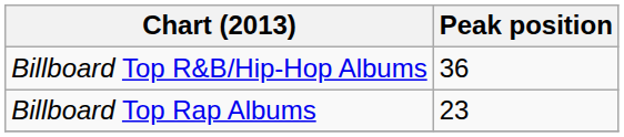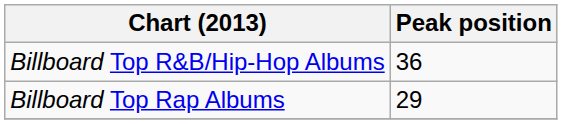 <table class="wikitable">
 <tr>
 <th>Chart (2013)</th>
 <th>Peak position</th>
 </tr>
 <tr>
 <td><em>Billboard</em> <a href='#'>Top R&B/Hip-Hop Albums</a></td>
 <td>36</td>
 </tr>
 <tr>
 <td><em>Billboard</em> <a href='#'>Top Rap Albums</a></td>
-<td>23</td>
+<td>29</td>
 </tr>
 <tr>
 </tr>
 </table>
